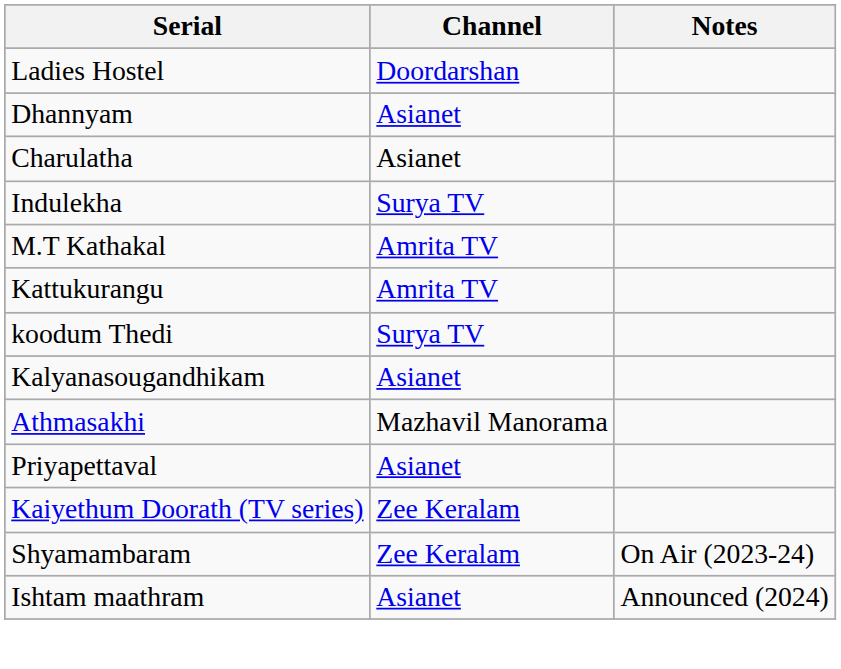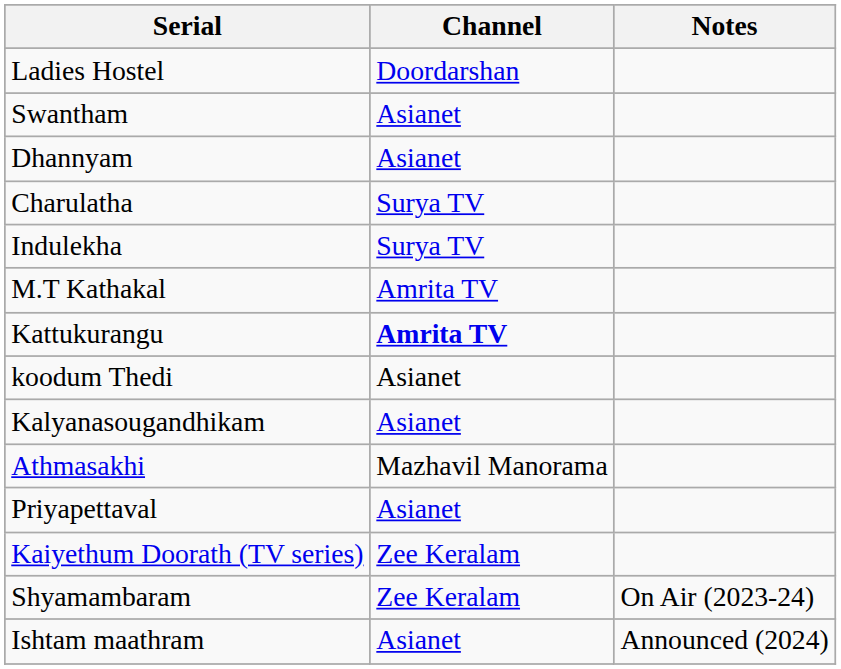 <table class="wikitable sortable">
 <tr>
 <th>Serial</th>
 <th>Channel</th>
 <th>Notes</th>
 </tr>
 <tr>
 <td>Ladies Hostel</td>
 <td><a href='#'>Doordarshan</a></td>
 <td></td>
 </tr>
 <tr>
+<td>Swantham</td>
+<td><a href='#'>Asianet</a></td>
+<td></td>
+</tr>
+<tr>
 <td>Dhannyam</td>
 <td><a href='#'>Asianet</a></td>
 <td></td>
 </tr>
 <tr>
 <td>Charulatha</td>
-<td>Asianet</td>
+<td><a href='#'>Surya TV</a></td>
 <td></td>
 </tr>
 <tr>
 <td>Indulekha</td>
 <td><a href='#'>Surya TV</a></td>
 <td></td>
 </tr>
 <tr>
 <td>M.T Kathakal</td>
 <td><a href='#'>Amrita TV</a></td>
 <td></td>
 </tr>
 <tr>
 <td>Kattukurangu</td>
-<td><a href='#'>Amrita TV</a></td>
+<td><strong><a href='#'>Amrita TV</a></strong></td>
 <td></td>
 </tr>
 <tr>
 <td>koodum Thedi</td>
-<td><a href='#'>Surya TV</a></td>
+<td>Asianet</td>
 </tr>
 <tr>
 <td>Kalyanasougandhikam</td>
 <td><a href='#'>Asianet</a></td>
 <td></td>
 </tr>
 <tr>
 <td><a href='#'>Athmasakhi</a></td>
 <td>Mazhavil Manorama</td>
 <td></td>
 </tr>
 <tr>
 <td>Priyapettaval</td>
 <td><a href='#'>Asianet</a></td>
 <td></td>
 </tr>
 <tr>
 <td><a href='#'>Kaiyethum Doorath (TV series)</a></td>
 <td><a href='#'>Zee Keralam</a></td>
 <td></td>
 </tr>
 <tr>
 <td>Shyamambaram</td>
 <td><a href='#'>Zee Keralam</a></td>
 <td>On Air (2023-24)</td>
 </tr>
 <tr>
 <td>Ishtam maathram</td>
 <td><a href='#'>Asianet</a></td>
 <td>Announced (2024)</td>
 </tr>
 </table>
